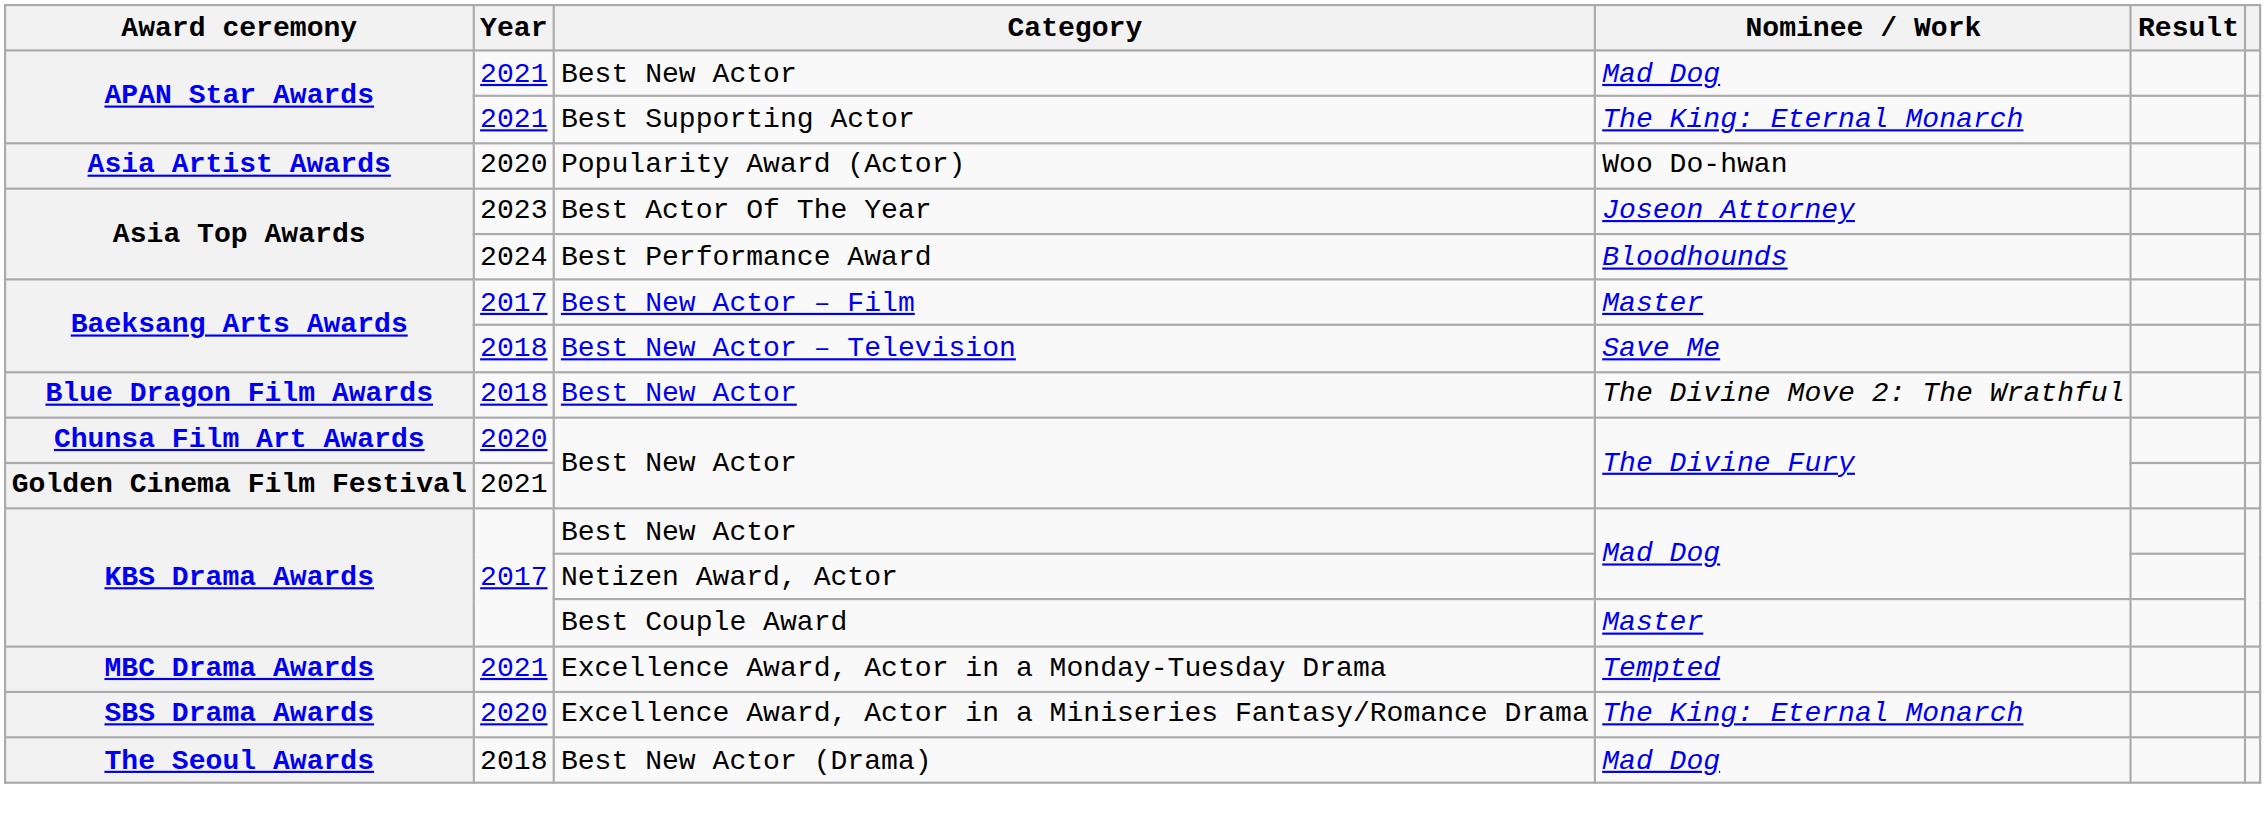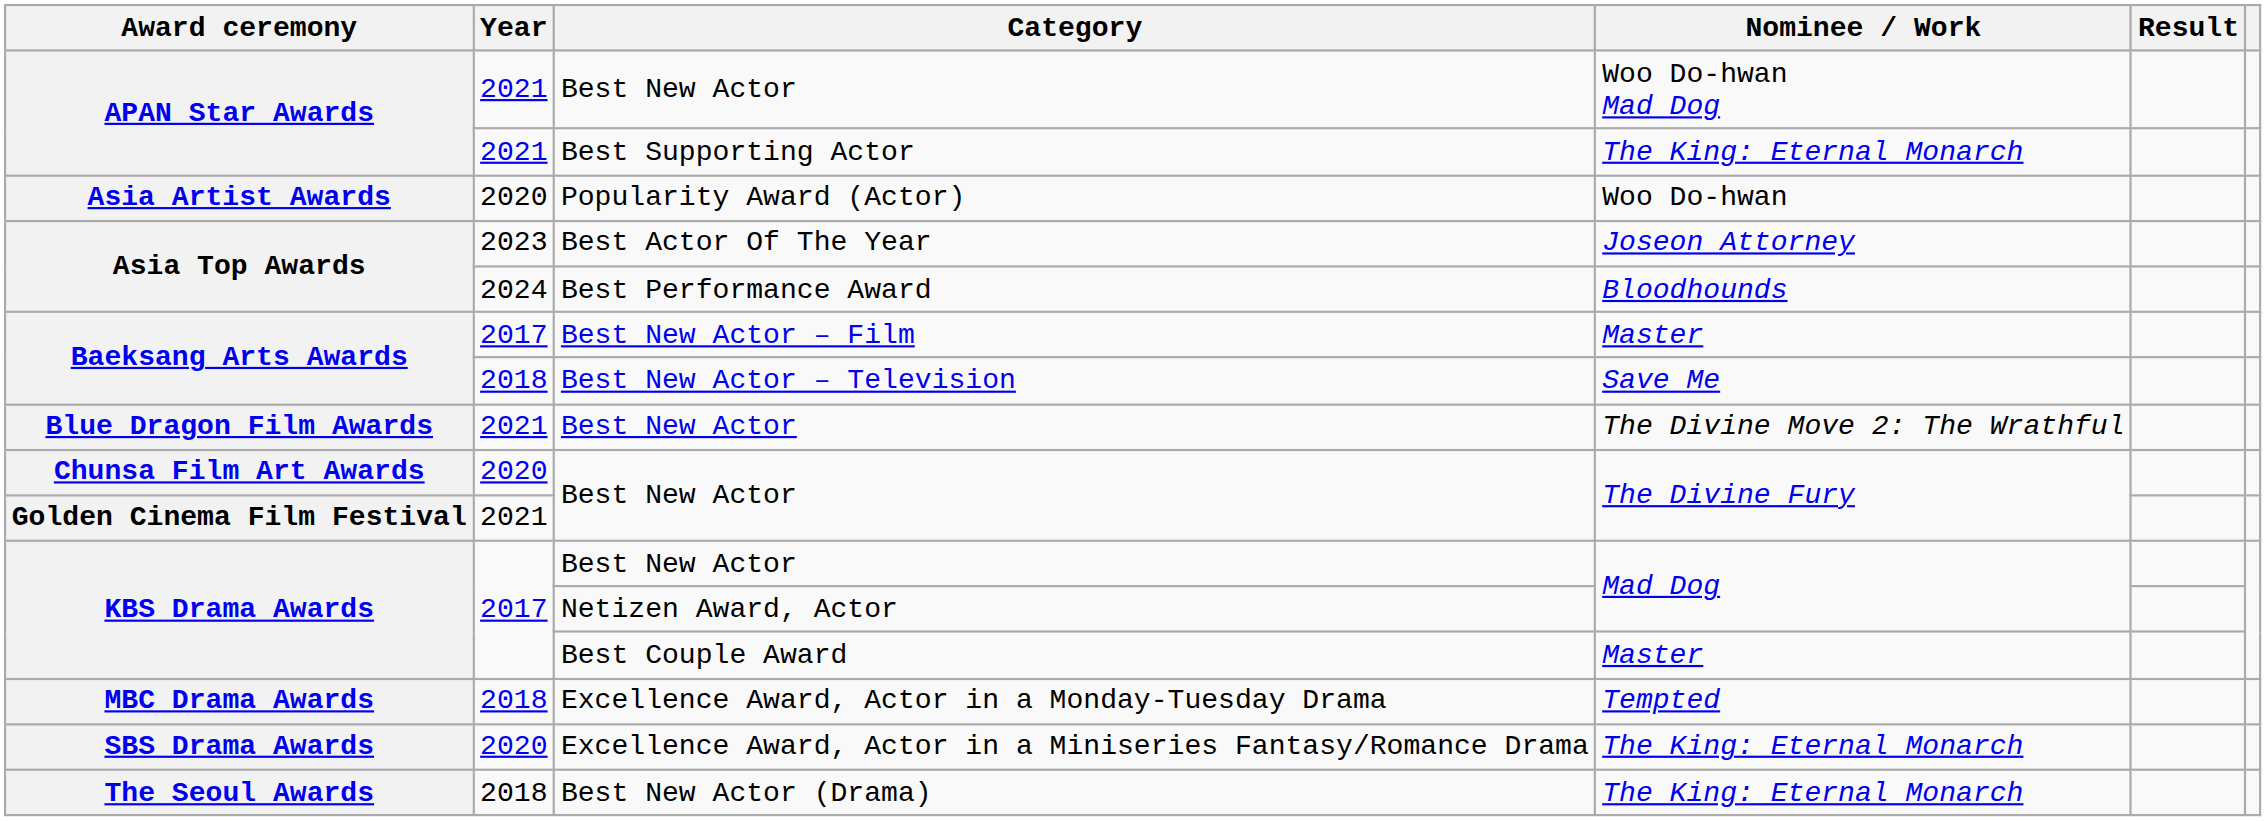 <table class="wikitable plainrowheaders sortable">
 <tr>
 <th scope="col">Award ceremony</th>
 <th scope="col">Year</th>
 <th scope="col">Category</th>
 <th scope="col">Nominee / Work</th>
 <th scope="col">Result</th>
 <th scope="col" class="unsortable"></th>
 </tr>
 <tr>
 <th scope="row"  rowspan="2"><a href='#'>APAN Star Awards</a></th>
 <td style="text-align:center"><a href='#'>2021</a></td>
 <td>Best New Actor</td>
-<td><em><a href='#'>Mad Dog</a></em></td>
+<td>Woo Do-hwan <br> <em><a href='#'>Mad Dog</a></em></td>
 <td></td>
 <td style="text-align:center"></td>
 </tr>
 <tr>
 <td style="text-align:center"><a href='#'>2021</a></td>
 <td>Best Supporting Actor</td>
 <td><em><a href='#'>The King: Eternal Monarch</a></em></td>
 <td></td>
 <td style="text-align:center"></td>
 </tr>
 <tr>
 <th scope="row"><a href='#'>Asia Artist Awards</a></th>
 <td style="text-align:center">2020</td>
 <td>Popularity Award (Actor)</td>
 <td>Woo Do-hwan</td>
 <td></td>
 <td style="text-align:center"></td>
 </tr>
 <tr>
 <th scope="row" rowspan="2">Asia Top Awards</th>
 <td style="text-align:center">2023</td>
 <td>Best Actor Of The Year</td>
 <td><em><a href='#'>Joseon Attorney</a></em></td>
 <td></td>
 <td style="text-align:center"></td>
 </tr>
 <tr>
 <td style="text-align:center">2024</td>
 <td>Best Performance Award</td>
 <td><em><a href='#'>Bloodhounds</a></em></td>
 <td></td>
 <td style="text-align:center"></td>
 </tr>
 <tr>
 <th scope="row"  rowspan="2"><a href='#'>Baeksang Arts Awards</a></th>
 <td style="text-align:center"><a href='#'>2017</a></td>
 <td><a href='#'>Best New Actor – Film</a></td>
 <td><em><a href='#'>Master</a></em></td>
 <td></td>
 <td style="text-align:center"></td>
 </tr>
 <tr>
 <td style="text-align:center"><a href='#'>2018</a></td>
 <td><a href='#'>Best New Actor – Television</a></td>
 <td><em><a href='#'>Save Me</a></em></td>
 <td></td>
 <td style="text-align:center"></td>
 </tr>
 <tr>
 <th scope="row"><a href='#'>Blue Dragon Film Awards</a></th>
-<td style="text-align:center"><a href='#'>2018</a></td>
+<td style="text-align:center"><a href='#'>2021</a></td>
 <td><a href='#'>Best New Actor</a></td>
 <td><em>The Divine Move 2: The Wrathful</em></td>
 <td></td>
 <td style="text-align:center"></td>
 </tr>
 <tr>
 <th scope="row"><a href='#'>Chunsa Film Art Awards</a></th>
 <td style="text-align:center"><a href='#'>2020</a></td>
 <td rowspan="2">Best New Actor</td>
 <td rowspan="2"><em><a href='#'>The Divine Fury</a></em></td>
 <td></td>
 <td style="text-align:center"></td>
 </tr>
 <tr>
 <th scope="row">Golden Cinema Film Festival</th>
 <td style="text-align:center">2021</td>
 <td></td>
 <td style="text-align:center"></td>
 </tr>
 <tr>
 <th scope="row"  rowspan="3"><a href='#'>KBS Drama Awards</a></th>
 <td rowspan="3" style="text-align:center"><a href='#'>2017</a></td>
 <td>Best New Actor</td>
 <td rowspan="2"><em><a href='#'>Mad Dog</a></em></td>
 <td></td>
 <td rowspan="3" style="text-align:center"></td>
 </tr>
 <tr>
 <td>Netizen Award, Actor</td>
 <td></td>
 </tr>
 <tr>
 <td>Best Couple Award</td>
 <td><em><a href='#'>Master</a></em></td>
 <td></td>
 </tr>
 <tr>
 <th scope="row"><a href='#'>MBC Drama Awards</a></th>
-<td style="text-align:center"><a href='#'>2021</a></td>
+<td style="text-align:center"><a href='#'>2018</a></td>
 <td>Excellence Award, Actor in a Monday-Tuesday Drama</td>
 <td><em><a href='#'>Tempted</a></em></td>
 <td></td>
 <td style="text-align:center"></td>
 </tr>
 <tr>
 <th scope="row"><a href='#'>SBS Drama Awards</a></th>
 <td style="text-align:center"><a href='#'>2020</a></td>
 <td>Excellence Award, Actor in a Miniseries Fantasy/Romance Drama</td>
 <td><em><a href='#'>The King: Eternal Monarch</a></em></td>
 <td></td>
 <td style="text-align:center"></td>
 </tr>
 <tr>
 <th scope="row"><a href='#'>The Seoul Awards</a></th>
 <td style="text-align:center">2018</td>
 <td>Best New Actor (Drama)</td>
-<td><em><a href='#'>Mad Dog</a></em></td>
+<td><em><a href='#'>The King: Eternal Monarch</a></em></td>
 <td></td>
 <td style="text-align:center"></td>
 </tr>
 </table>
